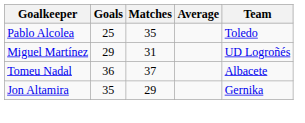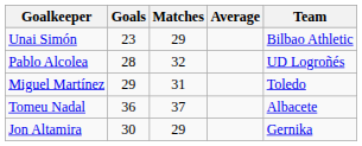 <table class="wikitable sortable" class="wikitable">
 <tr style="background:#ccc; text-align:center;">
 <th>Goalkeeper</th>
 <th>Goals</th>
 <th>Matches</th>
 <th>Average</th>
 <th>Team</th>
 </tr>
 <tr>
+<td> <a href='#'>Unai Simón</a></td>
+<td style="text-align:center;">23</td>
+<td style="text-align:center;">29</td>
+<td style="text-align:center;"></td>
+<td><a href='#'>Bilbao Athletic</a></td>
+</tr>
+<tr>
 <td> <a href='#'>Pablo Alcolea</a></td>
-<td style="text-align:center;">25</td>
-<td style="text-align:center;">35</td>
+<td style="text-align:center;">28</td>
+<td style="text-align:center;">32</td>
 <td style="text-align:center;"></td>
-<td><a href='#'>Toledo</a></td>
+<td><a href='#'>UD Logroñés</a></td>
 </tr>
 <tr>
 <td> <a href='#'>Miguel Martínez</a></td>
 <td style="text-align:center;">29</td>
 <td style="text-align:center;">31</td>
 <td style="text-align:center;"></td>
-<td><a href='#'>UD Logroñés</a></td>
+<td><a href='#'>Toledo</a></td>
 </tr>
 <tr>
 <td> <a href='#'>Tomeu Nadal</a></td>
 <td style="text-align:center;">36</td>
 <td style="text-align:center;">37</td>
 <td style="text-align:center;"></td>
 <td><a href='#'>Albacete</a></td>
 </tr>
 <tr>
 <td> <a href='#'>Jon Altamira</a></td>
-<td style="text-align:center;">35</td>
+<td style="text-align:center;">30</td>
 <td style="text-align:center;">29</td>
 <td style="text-align:center;"></td>
 <td><a href='#'>Gernika</a></td>
 </tr>
 </table>
